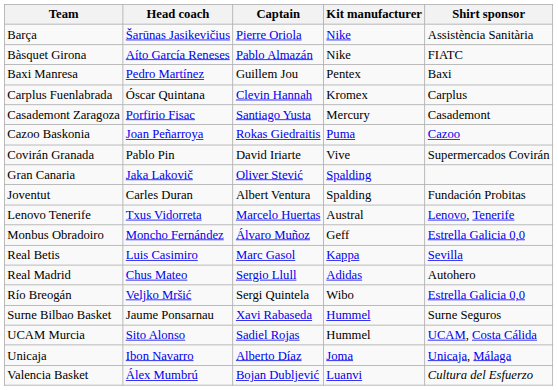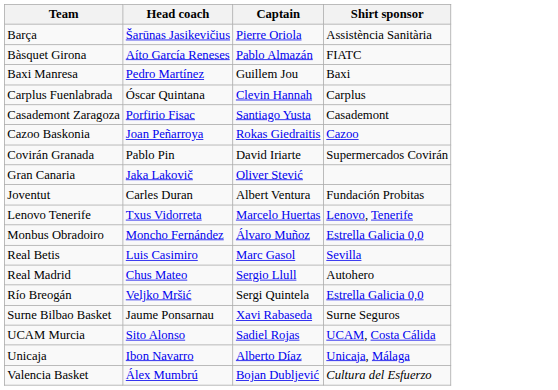 <table class="wikitable sortable">
 <tr>
 <th>Team</th>
 <th>Head coach</th>
 <th>Captain</th>
-<th>Kit manufacturer</th>
 <th>Shirt sponsor</th>
 </tr>
 <tr>
 <td>Barça</td>
 <td> <a href='#'>Šarūnas Jasikevičius</a></td>
 <td> <a href='#'>Pierre Oriola</a></td>
-<td><a href='#'>Nike</a></td>
 <td>Assistència Sanitària</td>
 </tr>
 <tr>
 <td>Bàsquet Girona</td>
 <td> <a href='#'>Aíto García Reneses</a></td>
 <td> <a href='#'>Pablo Almazán</a></td>
-<td>Nike</td>
 <td>FIATC</td>
 </tr>
 <tr>
 <td>Baxi Manresa</td>
 <td> <a href='#'>Pedro Martínez</a></td>
 <td> Guillem Jou</td>
-<td>Pentex</td>
 <td>Baxi</td>
 </tr>
 <tr>
 <td>Carplus Fuenlabrada</td>
 <td> Óscar Quintana</td>
 <td> <a href='#'>Clevin Hannah</a></td>
-<td>Kromex</td>
 <td>Carplus</td>
 </tr>
 <tr>
 <td>Casademont Zaragoza</td>
 <td> <a href='#'>Porfirio Fisac</a></td>
 <td> <a href='#'>Santiago Yusta</a></td>
-<td>Mercury</td>
 <td>Casademont</td>
 </tr>
 <tr>
 <td>Cazoo Baskonia</td>
 <td> <a href='#'>Joan Peñarroya</a></td>
 <td> <a href='#'>Rokas Giedraitis</a></td>
-<td><a href='#'>Puma</a></td>
 <td><a href='#'>Cazoo</a></td>
 </tr>
 <tr>
 <td>Covirán Granada</td>
 <td> Pablo Pin</td>
 <td> David Iriarte</td>
-<td>Vive</td>
 <td>Supermercados Covirán</td>
 </tr>
 <tr>
 <td>Gran Canaria</td>
 <td> <a href='#'>Jaka Lakovič</a></td>
 <td> <a href='#'>Oliver Stević</a></td>
-<td><a href='#'>Spalding</a></td>
 <td></td>
 </tr>
 <tr>
 <td>Joventut</td>
 <td> Carles Duran</td>
 <td> Albert Ventura</td>
-<td>Spalding</td>
 <td>Fundación Probitas</td>
 </tr>
 <tr>
 <td>Lenovo Tenerife</td>
 <td> <a href='#'>Txus Vidorreta</a></td>
 <td> <a href='#'>Marcelo Huertas</a></td>
-<td>Austral</td>
 <td><a href='#'>Lenovo</a>, <a href='#'>Tenerife</a></td>
 </tr>
 <tr>
 <td>Monbus Obradoiro</td>
 <td> <a href='#'>Moncho Fernández</a></td>
 <td> <a href='#'>Álvaro Muñoz</a></td>
-<td>Geff</td>
 <td><a href='#'>Estrella Galicia 0,0</a></td>
 </tr>
 <tr>
 <td>Real Betis</td>
 <td> <a href='#'>Luis Casimiro</a></td>
 <td> <a href='#'>Marc Gasol</a></td>
-<td><a href='#'>Kappa</a></td>
 <td><a href='#'>Sevilla</a></td>
 </tr>
 <tr>
 <td>Real Madrid</td>
 <td> <a href='#'>Chus Mateo</a></td>
 <td> <a href='#'>Sergio Llull</a></td>
-<td><a href='#'>Adidas</a></td>
 <td>Autohero</td>
 </tr>
 <tr>
 <td>Río Breogán</td>
 <td> <a href='#'>Veljko Mršić</a></td>
 <td> Sergi Quintela</td>
-<td>Wibo</td>
 <td><a href='#'>Estrella Galicia 0,0</a></td>
 </tr>
 <tr>
 <td>Surne Bilbao Basket</td>
 <td> Jaume Ponsarnau</td>
 <td> <a href='#'>Xavi Rabaseda</a></td>
-<td><a href='#'>Hummel</a></td>
 <td>Surne Seguros</td>
 </tr>
 <tr>
 <td>UCAM Murcia</td>
 <td> <a href='#'>Sito Alonso</a></td>
 <td> <a href='#'>Sadiel Rojas</a></td>
-<td>Hummel</td>
 <td><a href='#'>UCAM</a>, <a href='#'>Costa Cálida</a></td>
 </tr>
 <tr>
 <td>Unicaja</td>
 <td> <a href='#'>Ibon Navarro</a></td>
 <td> <a href='#'>Alberto Díaz</a></td>
-<td><a href='#'>Joma</a></td>
 <td><a href='#'>Unicaja</a>, <a href='#'>Málaga</a></td>
 </tr>
 <tr>
 <td>Valencia Basket</td>
 <td> <a href='#'>Álex Mumbrú</a></td>
 <td> <a href='#'>Bojan Dubljević</a></td>
-<td><a href='#'>Luanvi</a></td>
 <td><em>Cultura del Esfuerzo</em></td>
 </tr>
 </table>
